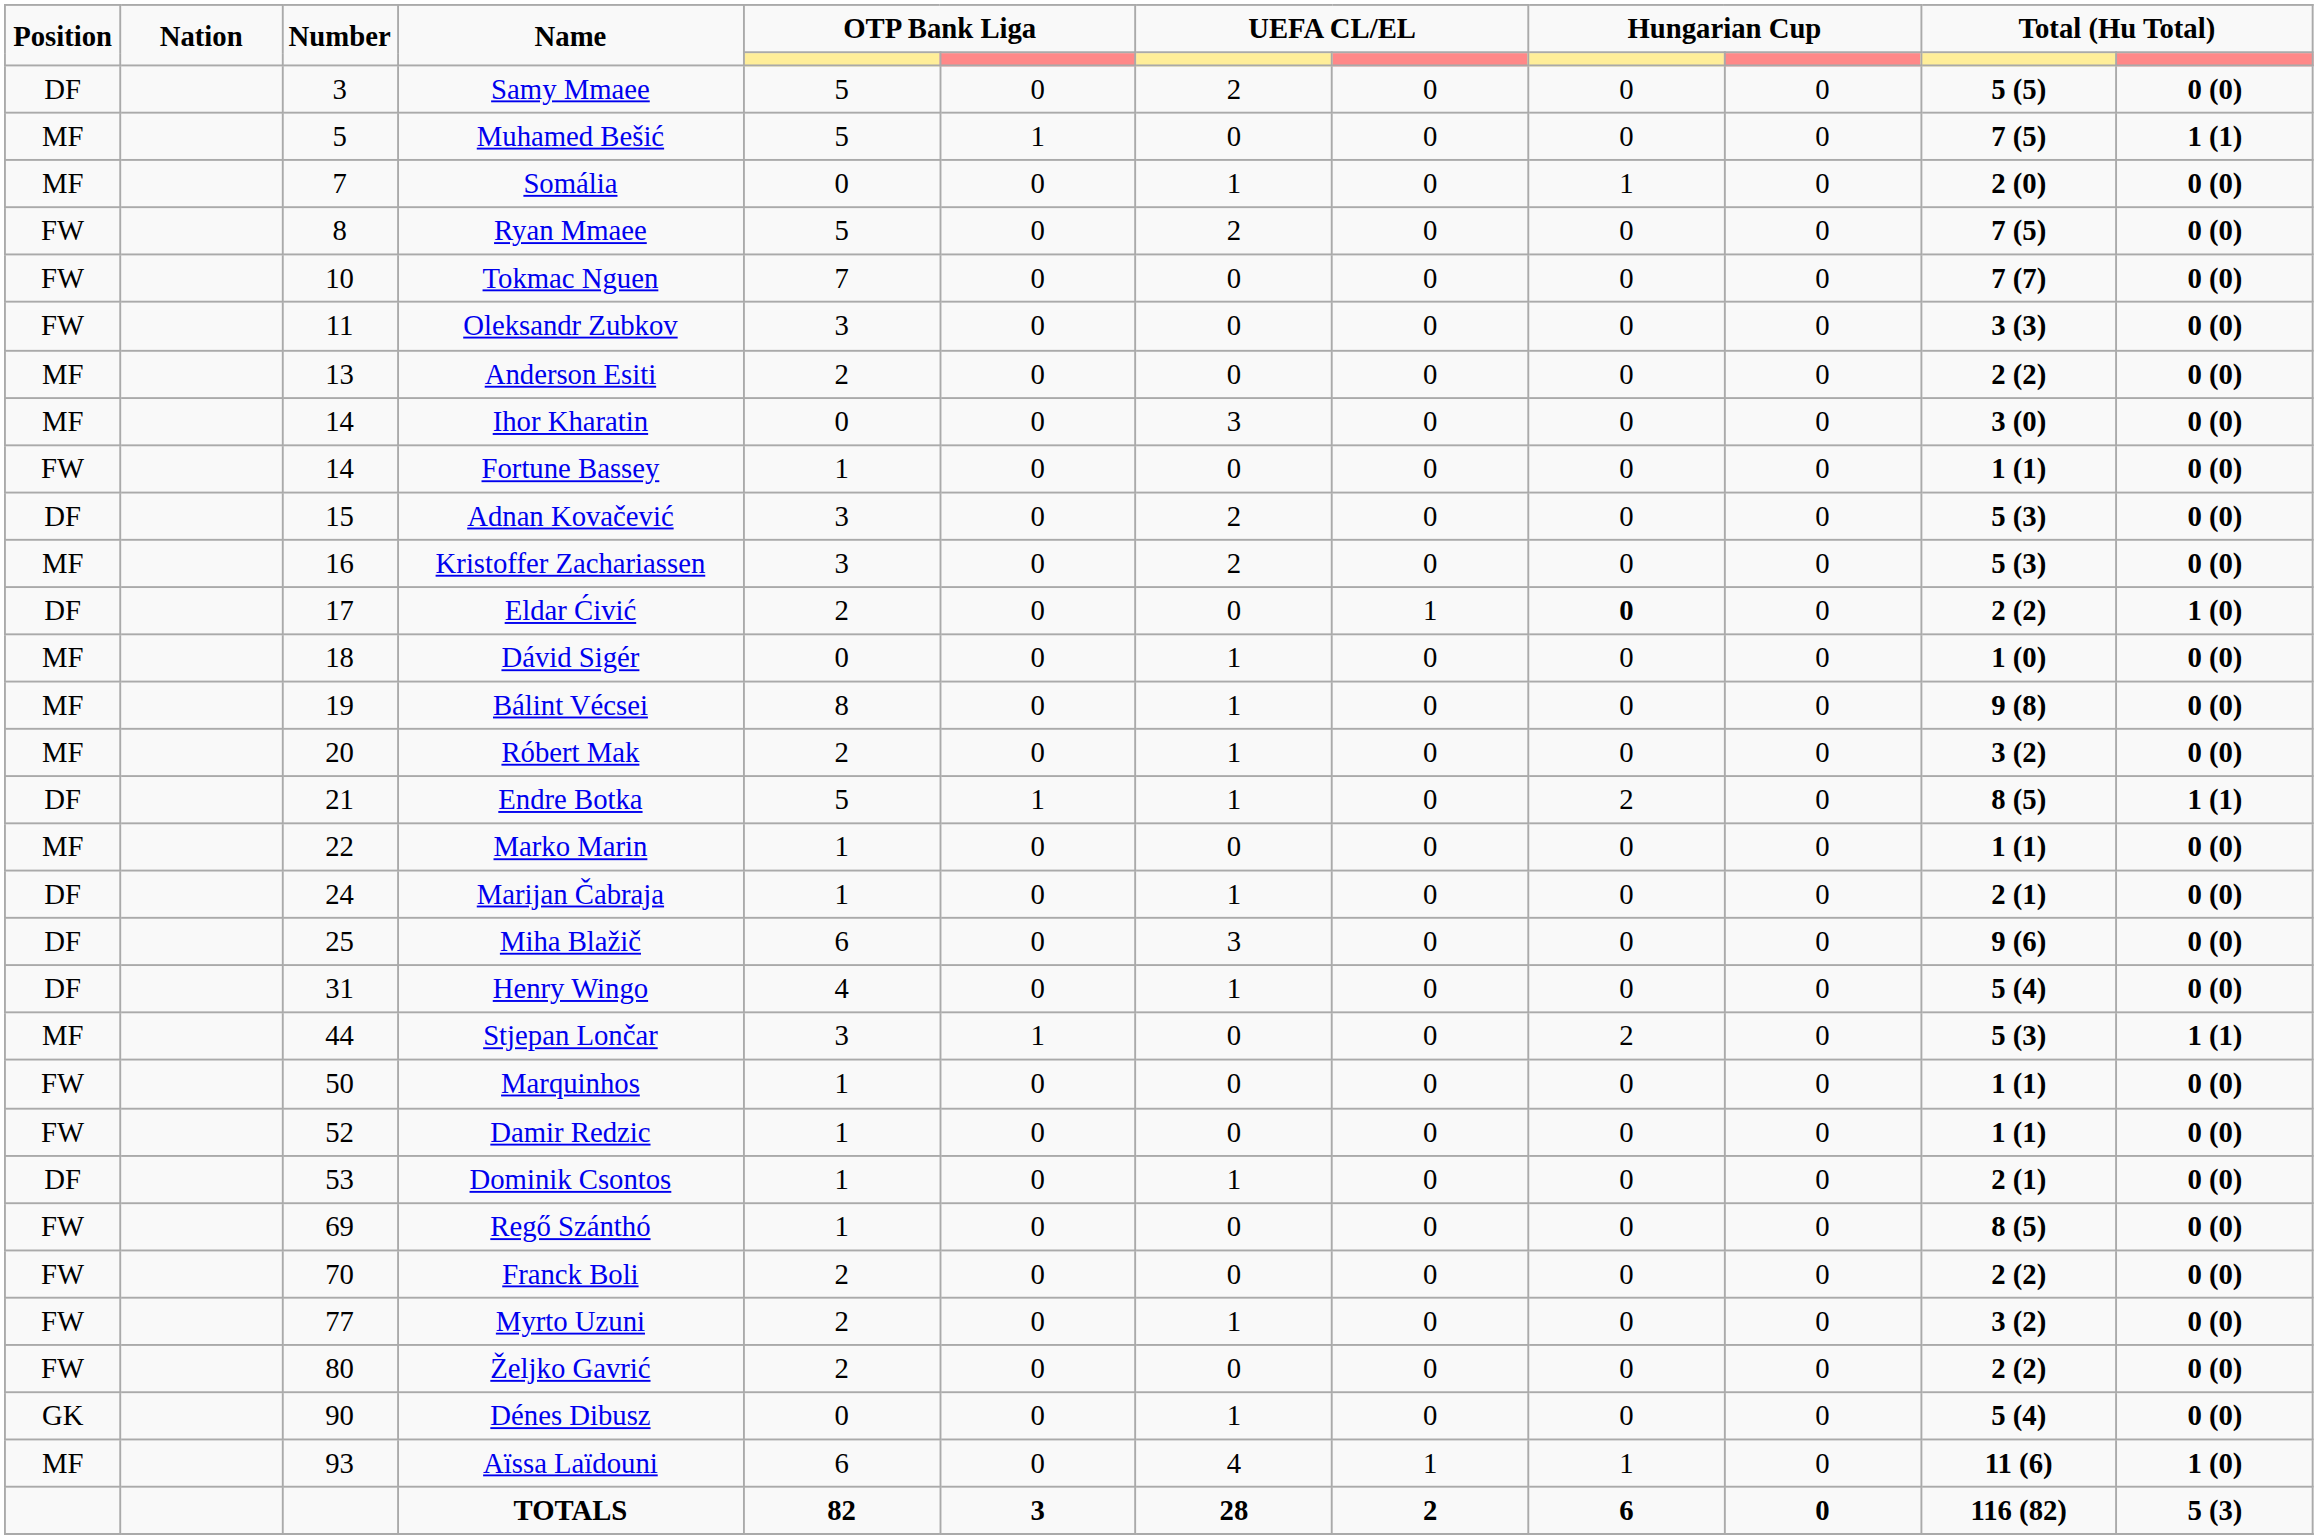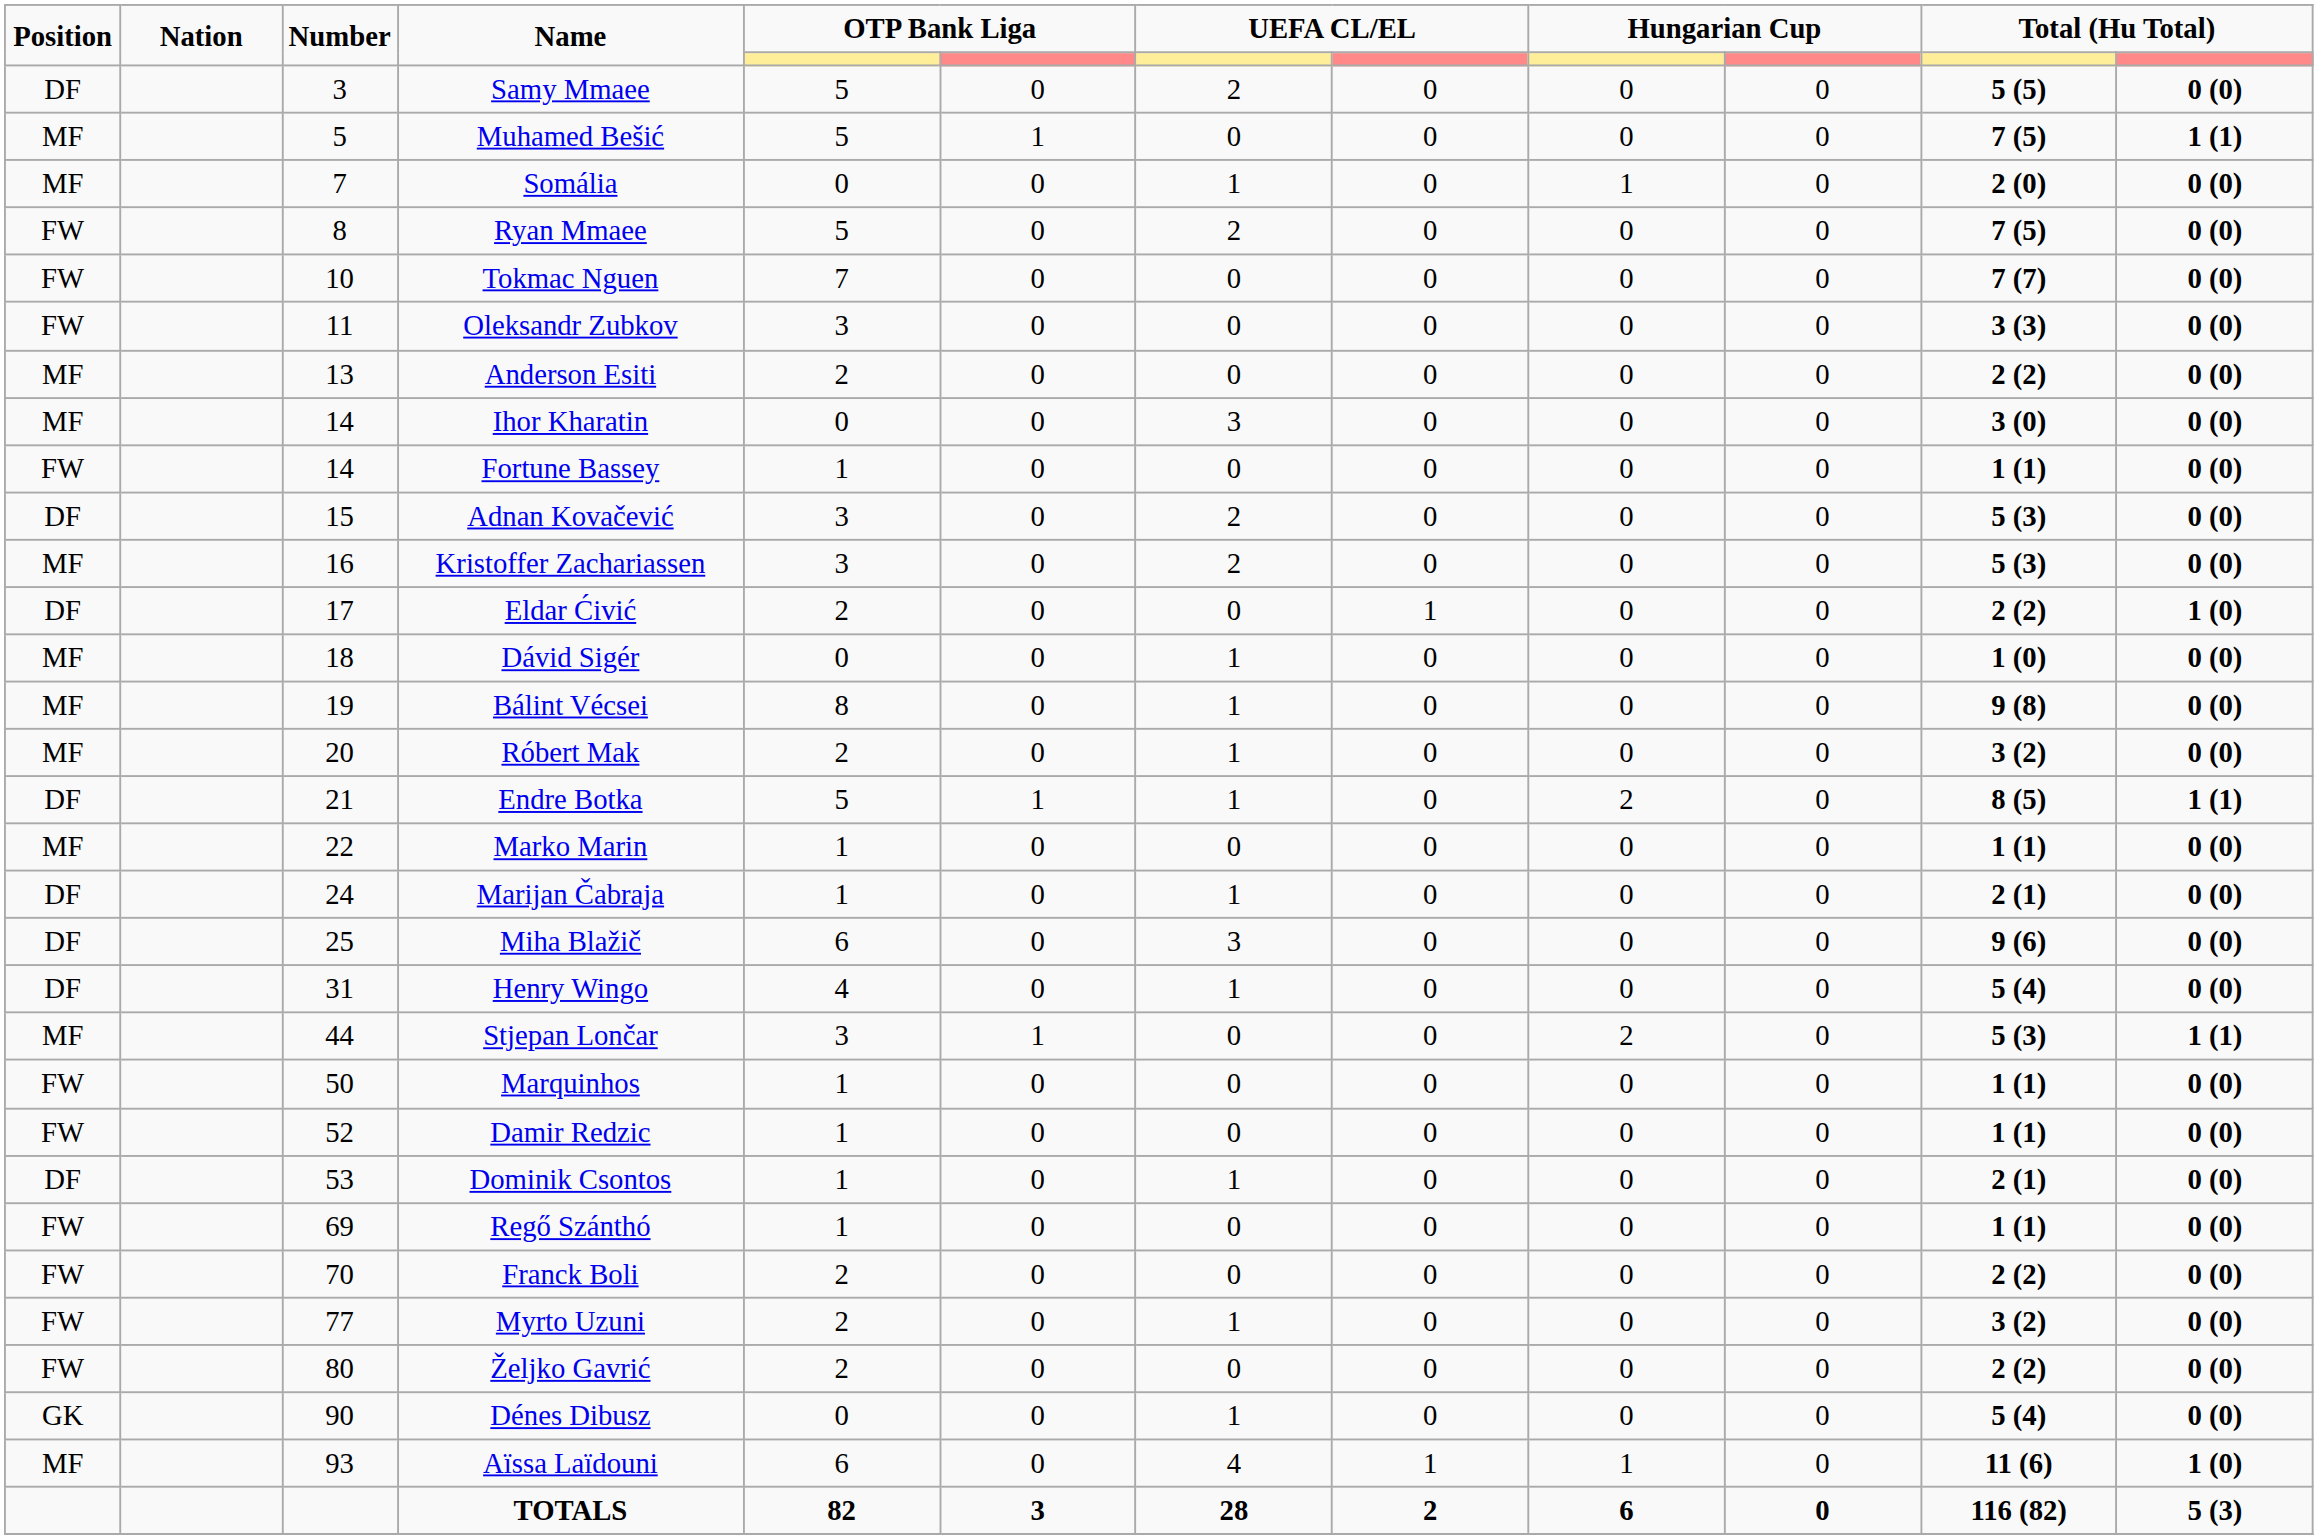 <table class="wikitable" style="font-size: 95%; text-align: center;">
 <tr>
 <td rowspan="2" width="5%" align="center"><strong>Position</strong></td>
 <td rowspan="2" width="7%" align="center"><strong>Nation</strong></td>
 <td rowspan="2" width="5%" align="center"><strong>Number</strong></td>
 <td rowspan="2" width="15%" align="center"><strong>Name</strong></td>
 <td colspan="2" align="center"><strong>OTP Bank Liga</strong></td>
 <td colspan="2" align="center"><strong>UEFA CL/EL</strong></td>
 <td colspan="2" align="center"><strong>Hungarian Cup</strong></td>
 <td colspan="2" align="center"><strong>Total (Hu Total)</strong></td>
 </tr>
 <tr>
 <th width=60 style="background: #FFEE99"></th>
 <th width=60 style="background: #FF8888"></th>
 <th width=60 style="background: #FFEE99"></th>
 <th width=60 style="background: #FF8888"></th>
 <th width=60 style="background: #FFEE99"></th>
 <th width=60 style="background: #FF8888"></th>
 <th width=60 style="background: #FFEE99"></th>
 <th width=60 style="background: #FF8888"></th>
 </tr>
 <tr>
 <td>DF</td>
 <td></td>
 <td>3</td>
 <td><a href='#'>Samy Mmaee</a></td>
 <td>5</td>
 <td>0</td>
 <td>2</td>
 <td>0</td>
 <td>0</td>
 <td>0</td>
 <td><strong>5 (5)</strong></td>
 <td><strong>0 (0)</strong></td>
 </tr>
 <tr>
 <td>MF</td>
 <td></td>
 <td>5</td>
 <td><a href='#'>Muhamed Bešić</a></td>
 <td>5</td>
 <td>1</td>
 <td>0</td>
 <td>0</td>
 <td>0</td>
 <td>0</td>
 <td><strong>7 (5)</strong></td>
 <td><strong>1 (1)</strong></td>
 </tr>
 <tr>
 <td>MF</td>
 <td></td>
 <td>7</td>
 <td><a href='#'>Somália</a></td>
 <td>0</td>
 <td>0</td>
 <td>1</td>
 <td>0</td>
 <td>1</td>
 <td>0</td>
 <td><strong>2 (0)</strong></td>
 <td><strong>0 (0)</strong></td>
 </tr>
 <tr>
 <td>FW</td>
 <td></td>
 <td>8</td>
 <td><a href='#'>Ryan Mmaee</a></td>
 <td>5</td>
 <td>0</td>
 <td>2</td>
 <td>0</td>
 <td>0</td>
 <td>0</td>
 <td><strong>7 (5)</strong></td>
 <td><strong>0 (0)</strong></td>
 </tr>
 <tr>
 <td>FW</td>
 <td></td>
 <td>10</td>
 <td><a href='#'>Tokmac Nguen</a></td>
 <td>7</td>
 <td>0</td>
 <td>0</td>
 <td>0</td>
 <td>0</td>
 <td>0</td>
 <td><strong>7 (7)</strong></td>
 <td><strong>0 (0)</strong></td>
 </tr>
 <tr>
 <td>FW</td>
 <td></td>
 <td>11</td>
 <td><a href='#'>Oleksandr Zubkov</a></td>
 <td>3</td>
 <td>0</td>
 <td>0</td>
 <td>0</td>
 <td>0</td>
 <td>0</td>
 <td><strong>3 (3)</strong></td>
 <td><strong>0 (0)</strong></td>
 </tr>
 <tr>
 <td>MF</td>
 <td></td>
 <td>13</td>
 <td><a href='#'>Anderson Esiti</a></td>
 <td>2</td>
 <td>0</td>
 <td>0</td>
 <td>0</td>
 <td>0</td>
 <td>0</td>
 <td><strong>2 (2)</strong></td>
 <td><strong>0 (0)</strong></td>
 </tr>
 <tr>
 <td>MF</td>
 <td></td>
 <td>14</td>
 <td><a href='#'>Ihor Kharatin</a></td>
 <td>0</td>
 <td>0</td>
 <td>3</td>
 <td>0</td>
 <td>0</td>
 <td>0</td>
 <td><strong>3 (0)</strong></td>
 <td><strong>0 (0)</strong></td>
 </tr>
 <tr>
 <td>FW</td>
 <td></td>
 <td>14</td>
 <td><a href='#'>Fortune Bassey</a></td>
 <td>1</td>
 <td>0</td>
 <td>0</td>
 <td>0</td>
 <td>0</td>
 <td>0</td>
 <td><strong>1 (1)</strong></td>
 <td><strong>0 (0)</strong></td>
 </tr>
 <tr>
 <td>DF</td>
 <td></td>
 <td>15</td>
 <td><a href='#'>Adnan Kovačević</a></td>
 <td>3</td>
 <td>0</td>
 <td>2</td>
 <td>0</td>
 <td>0</td>
 <td>0</td>
 <td><strong>5 (3)</strong></td>
 <td><strong>0 (0)</strong></td>
 </tr>
 <tr>
 <td>MF</td>
 <td></td>
 <td>16</td>
 <td><a href='#'>Kristoffer Zachariassen</a></td>
 <td>3</td>
 <td>0</td>
 <td>2</td>
 <td>0</td>
 <td>0</td>
 <td>0</td>
 <td><strong>5 (3)</strong></td>
 <td><strong>0 (0)</strong></td>
 </tr>
 <tr>
 <td>DF</td>
 <td></td>
 <td>17</td>
 <td><a href='#'>Eldar Ćivić</a></td>
 <td>2</td>
 <td>0</td>
 <td>0</td>
 <td>1</td>
-<td><strong>0</strong></td>
+<td>0</td>
 <td>0</td>
 <td><strong>2 (2)</strong></td>
 <td><strong>1 (0)</strong></td>
 </tr>
 <tr>
 <td>MF</td>
 <td></td>
 <td>18</td>
 <td><a href='#'>Dávid Sigér</a></td>
 <td>0</td>
 <td>0</td>
 <td>1</td>
 <td>0</td>
 <td>0</td>
 <td>0</td>
 <td><strong>1 (0)</strong></td>
 <td><strong>0 (0)</strong></td>
 </tr>
 <tr>
 <td>MF</td>
 <td></td>
 <td>19</td>
 <td><a href='#'>Bálint Vécsei</a></td>
 <td>8</td>
 <td>0</td>
 <td>1</td>
 <td>0</td>
 <td>0</td>
 <td>0</td>
 <td><strong>9 (8)</strong></td>
 <td><strong>0 (0)</strong></td>
 </tr>
 <tr>
 <td>MF</td>
 <td></td>
 <td>20</td>
 <td><a href='#'>Róbert Mak</a></td>
 <td>2</td>
 <td>0</td>
 <td>1</td>
 <td>0</td>
 <td>0</td>
 <td>0</td>
 <td><strong>3 (2)</strong></td>
 <td><strong>0 (0)</strong></td>
 </tr>
 <tr>
 <td>DF</td>
 <td></td>
 <td>21</td>
 <td><a href='#'>Endre Botka</a></td>
 <td>5</td>
 <td>1</td>
 <td>1</td>
 <td>0</td>
 <td>2</td>
 <td>0</td>
 <td><strong>8 (5)</strong></td>
 <td><strong>1 (1)</strong></td>
 </tr>
 <tr>
 <td>MF</td>
 <td></td>
 <td>22</td>
 <td><a href='#'>Marko Marin</a></td>
 <td>1</td>
 <td>0</td>
 <td>0</td>
 <td>0</td>
 <td>0</td>
 <td>0</td>
 <td><strong>1 (1)</strong></td>
 <td><strong>0 (0)</strong></td>
 </tr>
 <tr>
 <td>DF</td>
 <td></td>
 <td>24</td>
 <td><a href='#'>Marijan Čabraja</a></td>
 <td>1</td>
 <td>0</td>
 <td>1</td>
 <td>0</td>
 <td>0</td>
 <td>0</td>
 <td><strong>2 (1)</strong></td>
 <td><strong>0 (0)</strong></td>
 </tr>
 <tr>
 <td>DF</td>
 <td></td>
 <td>25</td>
 <td><a href='#'>Miha Blažič</a></td>
 <td>6</td>
 <td>0</td>
 <td>3</td>
 <td>0</td>
 <td>0</td>
 <td>0</td>
 <td><strong>9 (6)</strong></td>
 <td><strong>0 (0)</strong></td>
 </tr>
 <tr>
 <td>DF</td>
 <td></td>
 <td>31</td>
 <td><a href='#'>Henry Wingo</a></td>
 <td>4</td>
 <td>0</td>
 <td>1</td>
 <td>0</td>
 <td>0</td>
 <td>0</td>
 <td><strong>5 (4)</strong></td>
 <td><strong>0 (0)</strong></td>
 </tr>
 <tr>
 <td>MF</td>
 <td></td>
 <td>44</td>
 <td><a href='#'>Stjepan Lončar</a></td>
 <td>3</td>
 <td>1</td>
 <td>0</td>
 <td>0</td>
 <td>2</td>
 <td>0</td>
 <td><strong>5 (3)</strong></td>
 <td><strong>1 (1)</strong></td>
 </tr>
 <tr>
 <td>FW</td>
 <td></td>
 <td>50</td>
 <td><a href='#'>Marquinhos</a></td>
 <td>1</td>
 <td>0</td>
 <td>0</td>
 <td>0</td>
 <td>0</td>
 <td>0</td>
 <td><strong>1 (1)</strong></td>
 <td><strong>0 (0)</strong></td>
 </tr>
 <tr>
 <td>FW</td>
 <td></td>
 <td>52</td>
 <td><a href='#'>Damir Redzic</a></td>
 <td>1</td>
 <td>0</td>
 <td>0</td>
 <td>0</td>
 <td>0</td>
 <td>0</td>
 <td><strong>1 (1)</strong></td>
 <td><strong>0 (0)</strong></td>
 </tr>
 <tr>
 <td>DF</td>
 <td></td>
 <td>53</td>
 <td><a href='#'>Dominik Csontos</a></td>
 <td>1</td>
 <td>0</td>
 <td>1</td>
 <td>0</td>
 <td>0</td>
 <td>0</td>
 <td><strong>2 (1)</strong></td>
 <td><strong>0 (0)</strong></td>
 </tr>
 <tr>
 <td>FW</td>
 <td></td>
 <td>69</td>
 <td><a href='#'>Regő Szánthó</a></td>
 <td>1</td>
 <td>0</td>
 <td>0</td>
 <td>0</td>
 <td>0</td>
 <td>0</td>
-<td><strong>8 (5)</strong></td>
+<td><strong>1 (1)</strong></td>
 <td><strong>0 (0)</strong></td>
 </tr>
 <tr>
 <td>FW</td>
 <td></td>
 <td>70</td>
 <td><a href='#'>Franck Boli</a></td>
 <td>2</td>
 <td>0</td>
 <td>0</td>
 <td>0</td>
 <td>0</td>
 <td>0</td>
 <td><strong>2 (2)</strong></td>
 <td><strong>0 (0)</strong></td>
 </tr>
 <tr>
 <td>FW</td>
 <td></td>
 <td>77</td>
 <td><a href='#'>Myrto Uzuni</a></td>
 <td>2</td>
 <td>0</td>
 <td>1</td>
 <td>0</td>
 <td>0</td>
 <td>0</td>
 <td><strong>3 (2)</strong></td>
 <td><strong>0 (0)</strong></td>
 </tr>
 <tr>
 <td>FW</td>
 <td></td>
 <td>80</td>
 <td><a href='#'>Željko Gavrić</a></td>
 <td>2</td>
 <td>0</td>
 <td>0</td>
 <td>0</td>
 <td>0</td>
 <td>0</td>
 <td><strong>2 (2)</strong></td>
 <td><strong>0 (0)</strong></td>
 </tr>
 <tr>
 <td>GK</td>
 <td></td>
 <td>90</td>
 <td><a href='#'>Dénes Dibusz</a></td>
 <td>0</td>
 <td>0</td>
 <td>1</td>
 <td>0</td>
 <td>0</td>
 <td>0</td>
 <td><strong>5 (4)</strong></td>
 <td><strong>0 (0)</strong></td>
 </tr>
 <tr>
 <td>MF</td>
 <td></td>
 <td>93</td>
 <td><a href='#'>Aïssa Laïdouni</a></td>
 <td>6</td>
 <td>0</td>
 <td>4</td>
 <td>1</td>
 <td>1</td>
 <td>0</td>
 <td><strong>11 (6)</strong></td>
 <td><strong>1 (0)</strong></td>
 </tr>
 <tr>
 <td></td>
 <td></td>
 <td></td>
 <td><strong>TOTALS</strong></td>
 <td><strong>82</strong></td>
 <td><strong>3</strong></td>
 <td><strong>28</strong></td>
 <td><strong>2</strong></td>
 <td><strong>6</strong></td>
 <td><strong>0</strong></td>
 <td><strong>116 (82)</strong></td>
 <td><strong>5 (3)</strong></td>
 </tr>
 <tr>
 </tr>
 </table>
